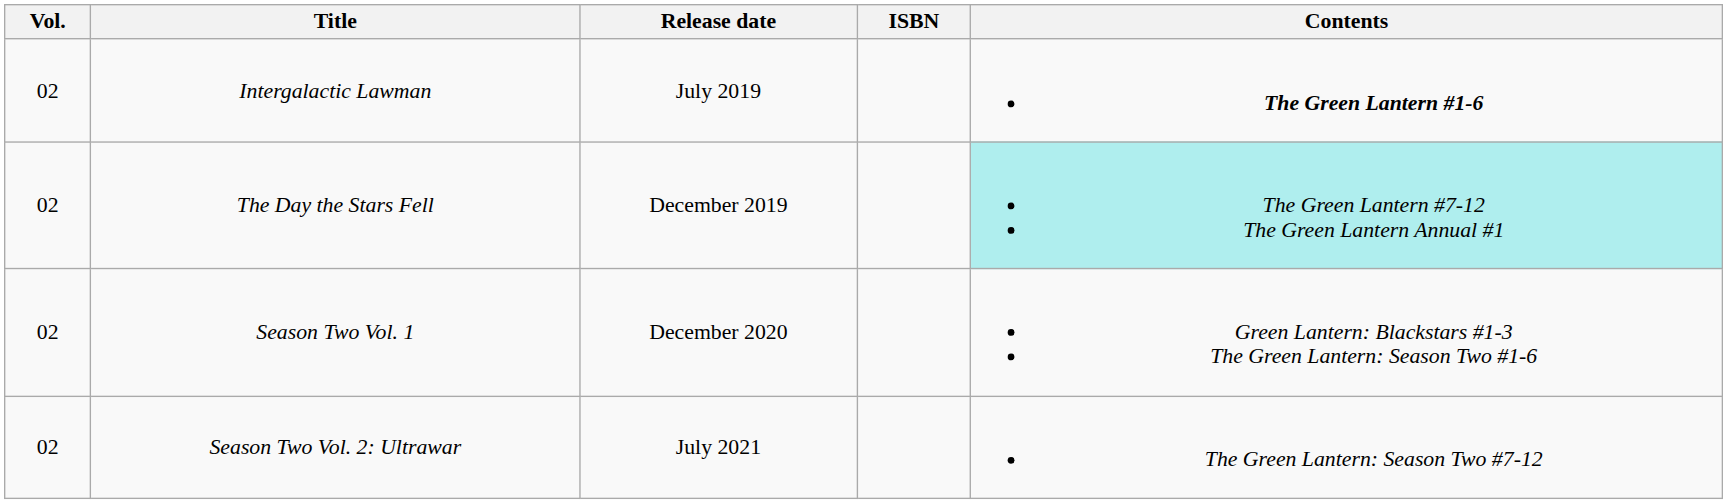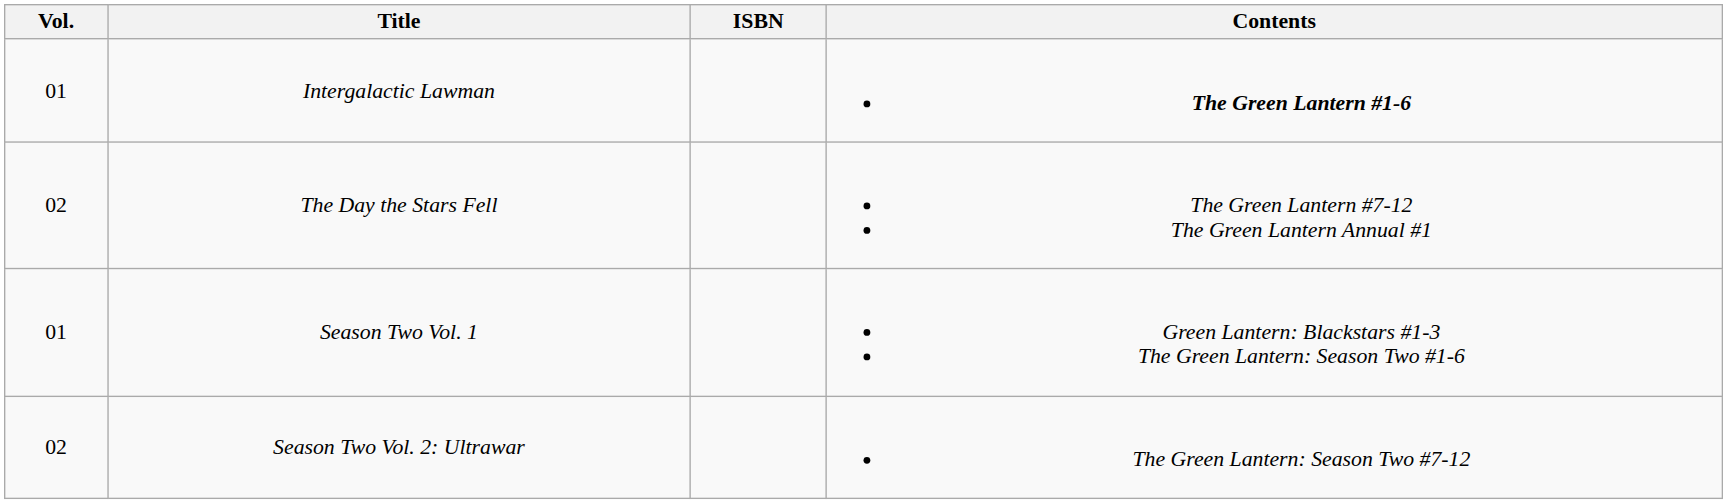 <table class="wikitable" style="width:100%;">
 <tr style="text-align: center;">
 <th>Vol.</th>
 <th>Title</th>
-<th>Release date</th>
 <th>ISBN</th>
 <th>Contents</th>
 </tr>
 <tr style="text-align: center;">
-<td>02</td>
+<td>01</td>
 <td><em>Intergalactic Lawman</em></td>
-<td>July 2019</td>
 <td></td>
 <td><strong><br><ul><li><em>The Green Lantern #1-6</em></li></ul></strong></td>
 </tr>
 <tr style="text-align: center;">
 <td>02</td>
 <td><em>The Day the Stars Fell</em></td>
-<td>December 2019</td>
 <td></td>
-<td style="background: paleturquoise;"><br><ul><li><em>The Green Lantern #7-12</em></li><li><em>The Green Lantern Annual #1</em></li></ul></td>
+<td><br><ul><li><em>The Green Lantern #7-12</em></li><li><em>The Green Lantern Annual #1</em></li></ul></td>
 </tr>
 <tr style="text-align: center;">
-<td>02</td>
+<td>01</td>
 <td><em>Season Two Vol. 1</em></td>
-<td>December 2020</td>
 <td></td>
 <td><br><ul><li><em>Green Lantern: Blackstars #1-3</em></li><li><em>The Green Lantern: Season Two #1-6</em></li></ul></td>
 </tr>
 <tr style="text-align: center;">
 <td>02</td>
 <td><em>Season Two Vol. 2: Ultrawar</em></td>
-<td>July 2021</td>
 <td></td>
 <td><br><ul><li><em>The Green Lantern: Season Two #7-12</em></li></ul></td>
 </tr>
 </table>
